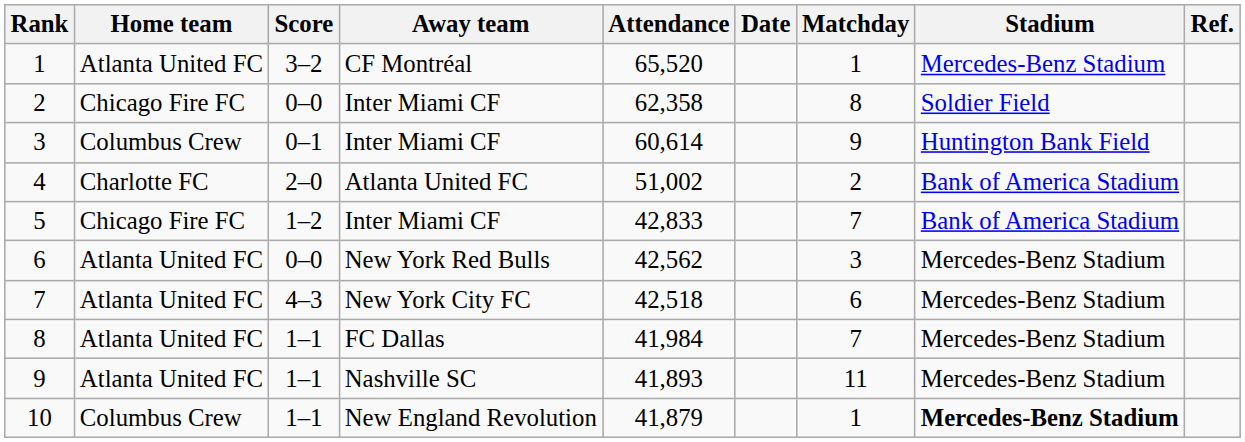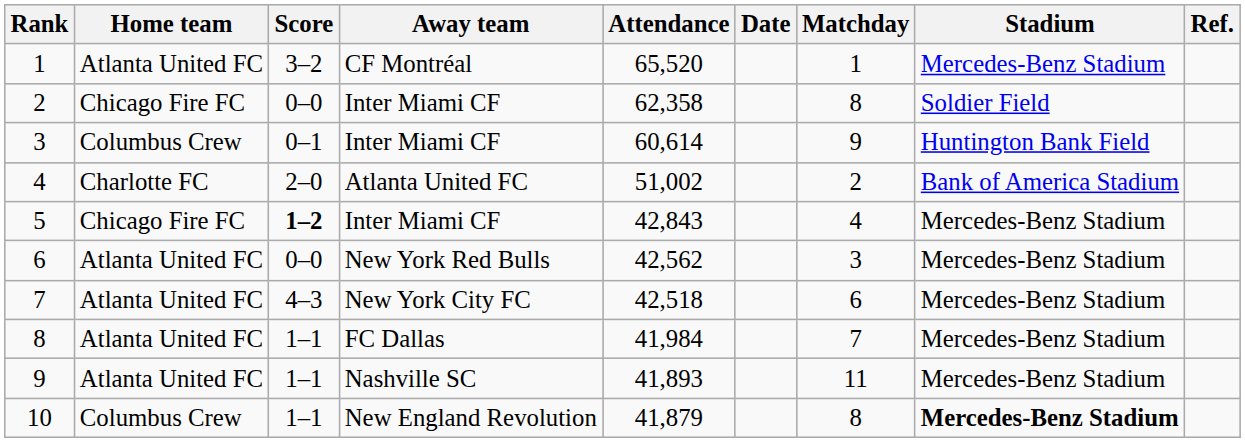 <table class="wikitable sortable" style=text-align:center>
 <tr>
 <th>Rank</th>
 <th>Home team</th>
 <th>Score</th>
 <th>Away team</th>
 <th>Attendance</th>
 <th>Date</th>
 <th>Matchday</th>
 <th>Stadium</th>
 <th>Ref.</th>
 </tr>
 <tr>
 <td>1</td>
 <td align=left>Atlanta United FC</td>
 <td>3–2</td>
 <td align=left>CF Montréal</td>
 <td>65,520</td>
 <td align=left></td>
 <td>1</td>
 <td align=left><a href='#'>Mercedes-Benz Stadium</a></td>
 <td></td>
 </tr>
 <tr>
 <td>2</td>
 <td align=left>Chicago Fire FC</td>
 <td>0–0</td>
 <td align=left>Inter Miami CF</td>
 <td>62,358</td>
 <td align=left></td>
 <td>8</td>
 <td align=left><a href='#'>Soldier Field</a></td>
 <td></td>
 </tr>
 <tr>
 <td>3</td>
 <td align=left>Columbus Crew</td>
 <td>0–1</td>
 <td align=left>Inter Miami CF</td>
 <td>60,614</td>
 <td align=left></td>
 <td>9</td>
 <td align=left><a href='#'>Huntington Bank Field</a></td>
 <td></td>
 </tr>
 <tr>
 <td>4</td>
 <td align=left>Charlotte FC</td>
 <td>2–0</td>
 <td align=left>Atlanta United FC</td>
 <td>51,002</td>
 <td align=left></td>
 <td>2</td>
 <td align=left><a href='#'>Bank of America Stadium</a></td>
 <td></td>
 </tr>
 <tr>
 <td>5</td>
 <td align=left>Chicago Fire FC</td>
-<td>1–2</td>
+<td><strong>1–2</strong></td>
 <td align=left>Inter Miami CF</td>
-<td>42,833</td>
+<td>42,843</td>
 <td align=left></td>
-<td>7</td>
-<td align=left><a href='#'>Bank of America Stadium</a></td>
+<td>4</td>
+<td align=left>Mercedes-Benz Stadium</td>
 <td></td>
 </tr>
 <tr>
 <td>6</td>
 <td align=left>Atlanta United FC</td>
 <td>0–0</td>
 <td align=left>New York Red Bulls</td>
 <td>42,562</td>
 <td align=left></td>
 <td>3</td>
 <td align=left>Mercedes-Benz Stadium</td>
 <td></td>
 </tr>
 <tr>
 <td>7</td>
 <td align=left>Atlanta United FC</td>
 <td>4–3</td>
 <td align=left>New York City FC</td>
 <td>42,518</td>
 <td align=left></td>
 <td>6</td>
 <td align=left>Mercedes-Benz Stadium</td>
 <td></td>
 </tr>
 <tr>
 <td>8</td>
 <td align=left>Atlanta United FC</td>
 <td>1–1</td>
 <td align=left>FC Dallas</td>
 <td>41,984</td>
 <td align=left></td>
 <td>7</td>
 <td align=left>Mercedes-Benz Stadium</td>
 <td></td>
 </tr>
 <tr>
 <td>9</td>
 <td align=left>Atlanta United FC</td>
 <td>1–1</td>
 <td align=left>Nashville SC</td>
 <td>41,893</td>
 <td align=left></td>
 <td>11</td>
 <td align=left>Mercedes-Benz Stadium</td>
 <td></td>
 </tr>
 <tr>
 <td>10</td>
 <td align=left>Columbus Crew</td>
 <td>1–1</td>
 <td align=left>New England Revolution</td>
 <td>41,879</td>
 <td align=left></td>
-<td>1</td>
+<td>8</td>
 <td align=left><strong>Mercedes-Benz Stadium</strong></td>
 <td></td>
 </tr>
 </table>
